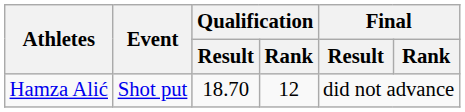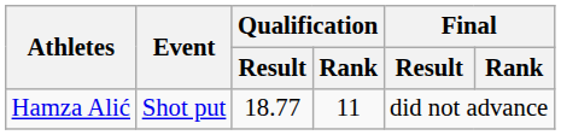 <table class="wikitable" border="1" style="font-size:90%">
 <tr>
 <th rowspan="2">Athletes</th>
 <th rowspan="2">Event</th>
 <th colspan="2">Qualification</th>
 <th colspan="2">Final</th>
 </tr>
 <tr>
 <th>Result</th>
 <th>Rank</th>
 <th>Result</th>
 <th>Rank</th>
 </tr>
 <tr>
 <td><a href='#'>Hamza Alić</a></td>
 <td><a href='#'>Shot put</a></td>
-<td align=center>18.70</td>
-<td align=center>12</td>
+<td align=center>18.77</td>
+<td align=center>11</td>
 <td colspan="2">did not advance</td>
 </tr>
 </table>
